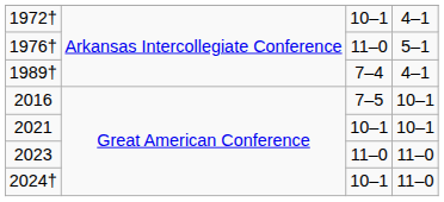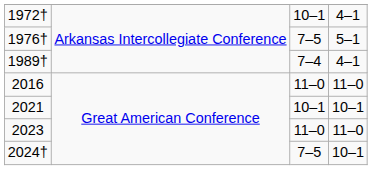 <table class="wikitable">
 <tr>
 </tr>
 <tr style="text-align:center;">
 <td>1972†</td>
 <td rowspan="3"><a href='#'>Arkansas Intercollegiate Conference</a></td>
 <td>10–1</td>
 <td>4–1</td>
 </tr>
 <tr style="text-align:center;">
 <td>1976†</td>
-<td>11–0</td>
+<td>7–5</td>
 <td>5–1</td>
 </tr>
 <tr style="text-align:center;">
 <td>1989†</td>
 <td>7–4</td>
 <td>4–1</td>
 </tr>
 <tr style="text-align:center;">
 <td>2016</td>
 <td rowspan="4"><a href='#'>Great American Conference</a></td>
-<td>7–5</td>
-<td>10–1</td>
+<td>11–0</td>
+<td>11–0</td>
 </tr>
 <tr style="text-align:center;">
 <td>2021</td>
 <td>10–1</td>
 <td>10–1</td>
 </tr>
 <tr style="text-align:center;">
 <td>2023</td>
 <td>11–0</td>
 <td>11–0</td>
 </tr>
 <tr style="text-align:center;">
 <td>2024†</td>
+<td>7–5</td>
 <td>10–1</td>
-<td>11–0</td>
 </tr>
 </table>
